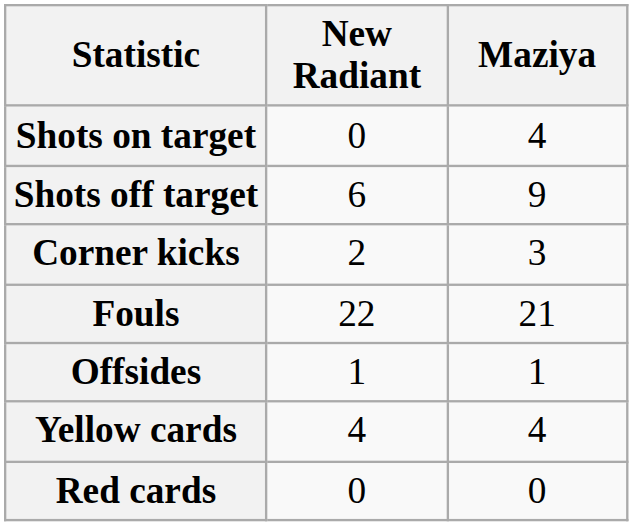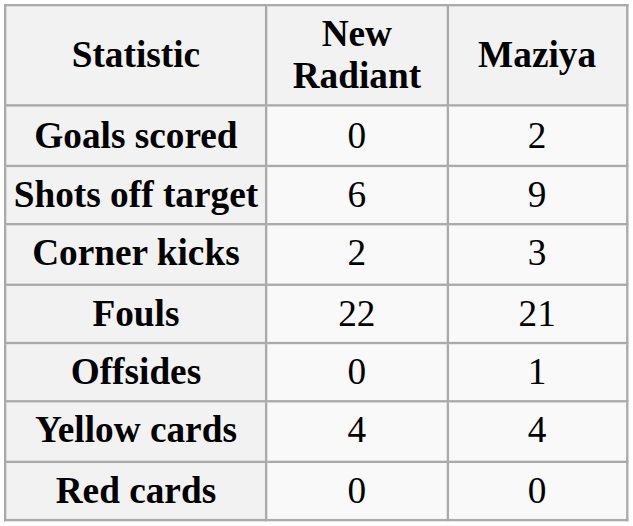 <table class="wikitable plainrowheaders" style="text-align:center">
 <tr>
 <th scope="col">Statistic</th>
 <th scope="col" style="width:70px">New Radiant</th>
 <th scope="col" style="width:70px">Maziya</th>
 </tr>
 <tr>
-<th scope=row>Shots on target</th>
+<th scope=row>Goals scored</th>
 <td>0</td>
-<td>4</td>
+<td>2</td>
 </tr>
 <tr>
 <th scope=row>Shots off target</th>
 <td>6</td>
 <td>9</td>
 </tr>
 <tr>
 <th scope=row>Corner kicks</th>
 <td>2</td>
 <td>3</td>
 </tr>
 <tr>
 <th scope=row>Fouls</th>
 <td>22</td>
 <td>21</td>
 </tr>
 <tr>
 <th scope=row>Offsides</th>
-<td>1</td>
+<td>0</td>
 <td>1</td>
 </tr>
 <tr>
 <th scope=row>Yellow cards</th>
 <td>4</td>
 <td>4</td>
 </tr>
 <tr>
 <th scope=row>Red cards</th>
 <td>0</td>
 <td>0</td>
 </tr>
 </table>
